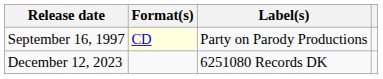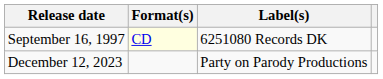 <table class="wikitable sortable plainrowheaders">
 <tr>
 <th scope="col">Release date</th>
 <th scope="col">Format(s)</th>
 <th scope="col">Label(s)</th>
 <th scope="col" class="unsortable"></th>
 </tr>
 <tr>
 <td>September 16, 1997</td>
 <td style="background: lightyellow;"><a href='#'>CD</a></td>
-<td>Party on Parody Productions</td>
+<td>6251080 Records DK</td>
 <td></td>
 </tr>
 <tr>
 <td>December 12, 2023</td>
 <td></td>
-<td>6251080 Records DK</td>
+<td>Party on Parody Productions</td>
 <td></td>
 </tr>
 </table>
